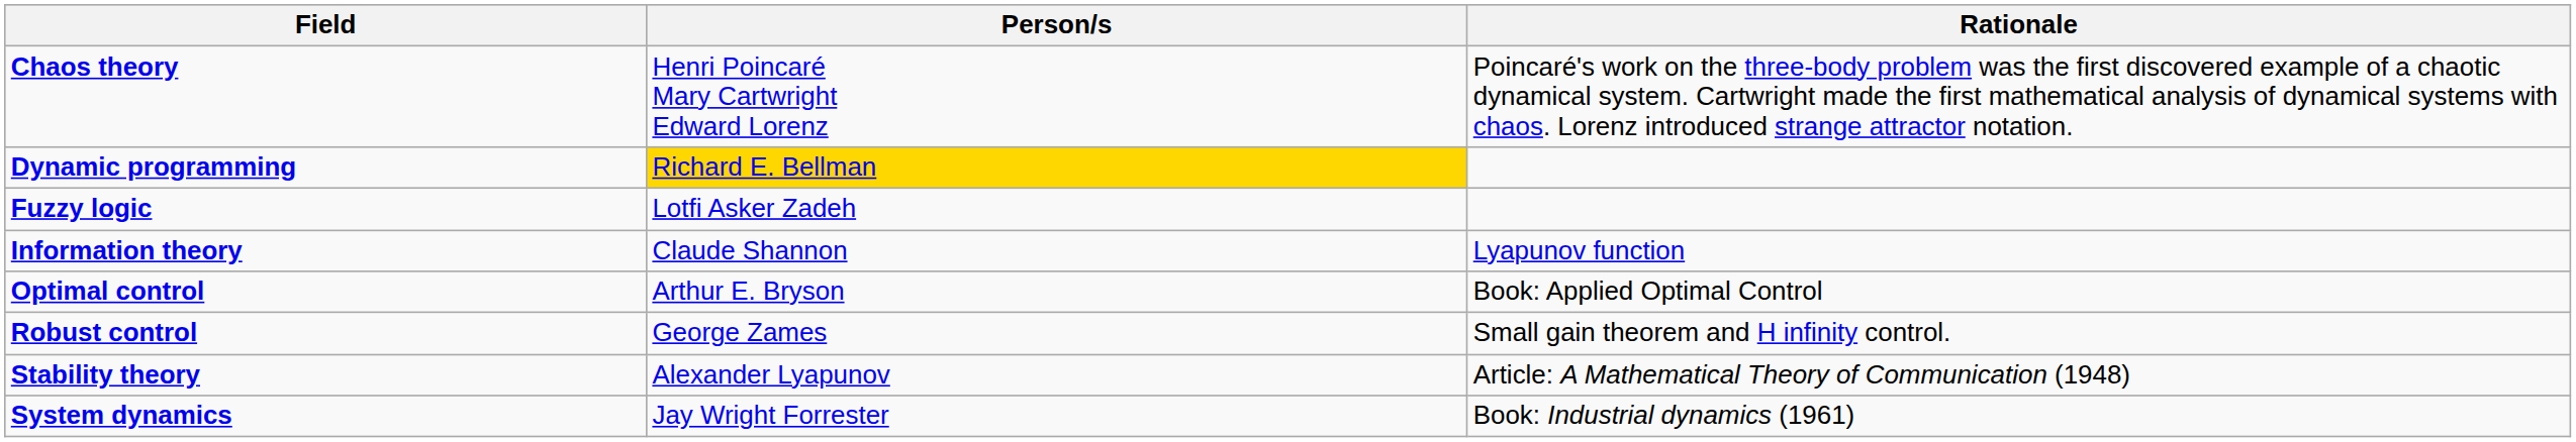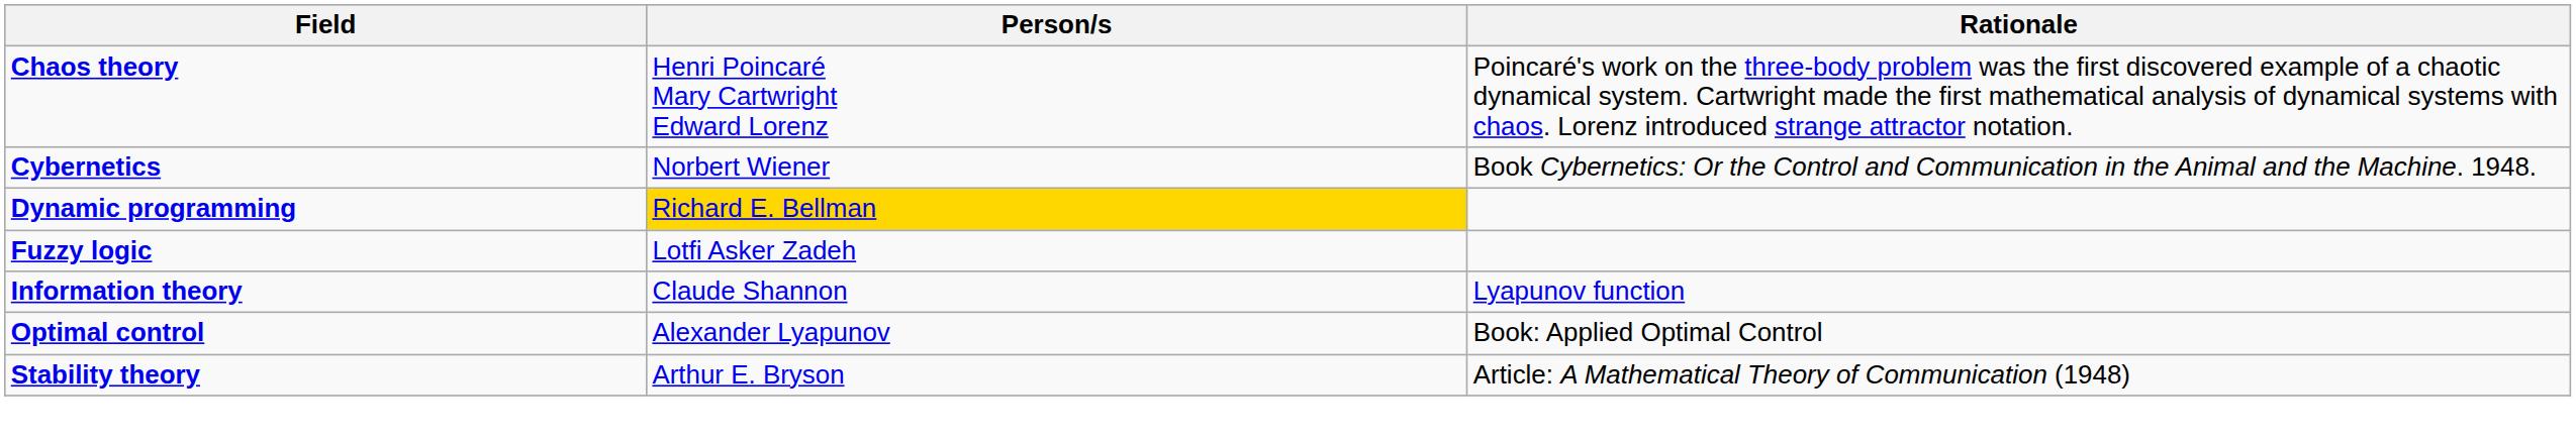 <table class="wikitable" style="text-align:left;">
 <tr>
 <th width="25%">Field</th>
 <th width="32%">Person/s<br></th>
 <th width="43%">Rationale</th>
 </tr>
 <tr style="vertical-align:top">
 <td><strong><a href='#'>Chaos theory</a></strong></td>
 <td><a href='#'>Henri Poincaré</a><br><a href='#'>Mary Cartwright</a><br><a href='#'>Edward Lorenz</a></td>
 <td>Poincaré's work on the <a href='#'>three-body problem</a> was the first discovered example of a chaotic dynamical system. Cartwright made the first mathematical analysis of dynamical systems with <a href='#'>chaos</a>. Lorenz introduced <a href='#'>strange attractor</a> notation.</td>
+</tr>
+<tr style="vertical-align:top">
+<td><strong><a href='#'>Cybernetics</a></strong></td>
+<td><a href='#'>Norbert Wiener</a></td>
+<td>Book <em>Cybernetics: Or the Control and Communication in the Animal and the Machine</em>. 1948.</td>
 </tr>
 <tr style="vertical-align:top">
 <td><strong><a href='#'>Dynamic programming</a></strong></td>
 <td style="background: gold;"><a href='#'>Richard E. Bellman</a></td>
 <td></td>
 </tr>
 <tr style="vertical-align:top">
 <td><strong><a href='#'>Fuzzy logic</a></strong></td>
 <td><a href='#'>Lotfi Asker Zadeh</a></td>
 <td></td>
 </tr>
 <tr style="vertical-align:top">
 <td><strong><a href='#'>Information theory</a></strong></td>
 <td><a href='#'>Claude Shannon</a></td>
 <td><a href='#'>Lyapunov function</a></td>
 </tr>
 <tr style="vertical-align:top">
 <td><strong><a href='#'>Optimal control</a></strong></td>
-<td><a href='#'>Arthur E. Bryson</a></td>
+<td><a href='#'>Alexander Lyapunov</a></td>
 <td>Book: Applied Optimal Control</td>
 </tr>
 <tr style="vertical-align:top">
-<td><strong><a href='#'>Robust control</a></strong></td>
-<td><a href='#'>George Zames</a></td>
-<td>Small gain theorem and <a href='#'>H infinity</a> control.</td>
-</tr>
-<tr style="vertical-align:top">
 <td><strong><a href='#'>Stability theory</a></strong></td>
-<td><a href='#'>Alexander Lyapunov</a></td>
+<td><a href='#'>Arthur E. Bryson</a></td>
 <td>Article: <em>A Mathematical Theory of Communication</em> (1948)</td>
 </tr>
-<tr style="vertical-align:top">
-<td><strong><a href='#'>System dynamics</a></strong></td>
-<td><a href='#'>Jay Wright Forrester</a></td>
-<td>Book: <em>Industrial dynamics</em> (1961)</td>
-</tr>
 </table>
